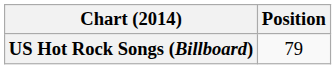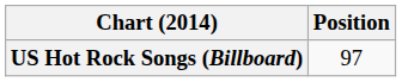 <table class="wikitable plainrowheaders" style="text-align:center;">
 <tr>
 <th scope="col">Chart (2014)</th>
 <th scope="col">Position</th>
 </tr>
 <tr>
 <th scope="row">US Hot Rock Songs (<em>Billboard</em>)</th>
-<td>79</td>
+<td>97</td>
 </tr>
 </table>
